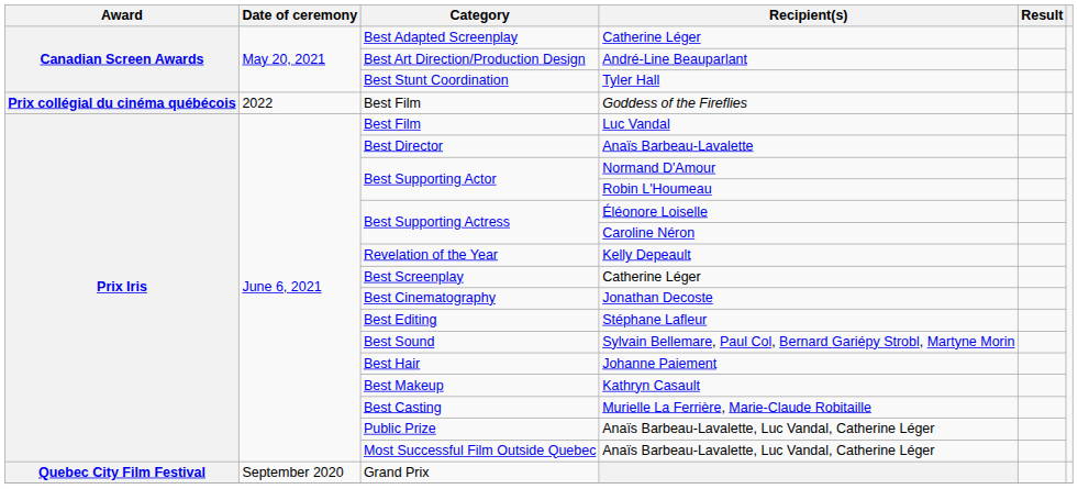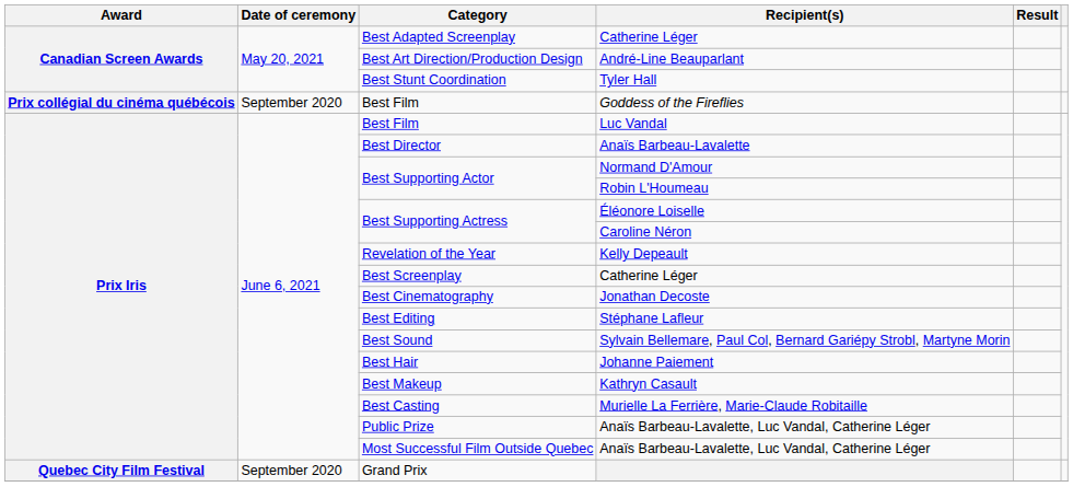 <table class="wikitable plainrowheaders sortable">
 <tr>
 <th scope="col">Award</th>
 <th scope="col">Date of ceremony</th>
 <th scope="col">Category</th>
 <th scope="col">Recipient(s)</th>
 <th scope="col">Result</th>
 <th scope="col" class="unsortable"></th>
 </tr>
 <tr>
 <th scope="row" rowspan=3><a href='#'>Canadian Screen Awards</a></th>
 <td rowspan="3"><a href='#'>May 20, 2021</a></td>
 <td><a href='#'>Best Adapted Screenplay</a></td>
 <td><a href='#'>Catherine Léger</a></td>
 <td></td>
 <td rowspan=3></td>
 </tr>
 <tr>
 <td><a href='#'>Best Art Direction/Production Design</a></td>
 <td><a href='#'>André-Line Beauparlant</a></td>
 <td></td>
 </tr>
 <tr>
 <td><a href='#'>Best Stunt Coordination</a></td>
 <td><a href='#'>Tyler Hall</a></td>
 <td></td>
 </tr>
 <tr>
 <th scope="row"><a href='#'>Prix collégial du cinéma québécois</a></th>
-<td>2022</td>
+<td rowspan="1">September 2020</td>
 <td>Best Film</td>
 <td><em>Goddess of the Fireflies</em></td>
 <td></td>
 <td></td>
 </tr>
 <tr>
 <th scope="row" rowspan=16><a href='#'>Prix Iris</a></th>
 <td rowspan="16"><a href='#'>June 6, 2021</a></td>
 <td><a href='#'>Best Film</a></td>
 <td><a href='#'>Luc Vandal</a></td>
 <td></td>
 <td rowspan=16></td>
 </tr>
 <tr>
 <td><a href='#'>Best Director</a></td>
 <td><a href='#'>Anaïs Barbeau-Lavalette</a></td>
 <td></td>
 </tr>
 <tr>
 <td rowspan=2><a href='#'>Best Supporting Actor</a></td>
 <td><a href='#'>Normand D'Amour</a></td>
 <td></td>
 </tr>
 <tr>
 <td><a href='#'>Robin L'Houmeau</a></td>
 <td></td>
 </tr>
 <tr>
 <td rowspan=2><a href='#'>Best Supporting Actress</a></td>
 <td><a href='#'>Éléonore Loiselle</a></td>
 <td></td>
 </tr>
 <tr>
 <td><a href='#'>Caroline Néron</a></td>
 <td></td>
 </tr>
 <tr>
 <td><a href='#'>Revelation of the Year</a></td>
 <td><a href='#'>Kelly Depeault</a></td>
 <td></td>
 </tr>
 <tr>
 <td><a href='#'>Best Screenplay</a></td>
 <td>Catherine Léger</td>
 <td></td>
 </tr>
 <tr>
 <td><a href='#'>Best Cinematography</a></td>
 <td><a href='#'>Jonathan Decoste</a></td>
 <td></td>
 </tr>
 <tr>
 <td><a href='#'>Best Editing</a></td>
 <td><a href='#'>Stéphane Lafleur</a></td>
 <td></td>
 </tr>
 <tr>
 <td><a href='#'>Best Sound</a></td>
 <td><a href='#'>Sylvain Bellemare</a>, <a href='#'>Paul Col</a>, <a href='#'>Bernard Gariépy Strobl</a>, <a href='#'>Martyne Morin</a></td>
 <td></td>
 </tr>
 <tr>
 <td><a href='#'>Best Hair</a></td>
 <td><a href='#'>Johanne Paiement</a></td>
 <td></td>
 </tr>
 <tr>
 <td><a href='#'>Best Makeup</a></td>
 <td><a href='#'>Kathryn Casault</a></td>
 <td></td>
 </tr>
 <tr>
 <td><a href='#'>Best Casting</a></td>
 <td><a href='#'>Murielle La Ferrière</a>, <a href='#'>Marie-Claude Robitaille</a></td>
 <td></td>
 </tr>
 <tr>
 <td><a href='#'>Public Prize</a></td>
 <td>Anaïs Barbeau-Lavalette, Luc Vandal, Catherine Léger</td>
 <td></td>
 </tr>
 <tr>
 <td><a href='#'>Most Successful Film Outside Quebec</a></td>
 <td>Anaïs Barbeau-Lavalette, Luc Vandal, Catherine Léger</td>
 <td></td>
 </tr>
 <tr>
 <th scope="row"><a href='#'>Quebec City Film Festival</a></th>
 <td rowspan="1">September 2020</td>
 <td>Grand Prix</td>
 <th></th>
 <td></td>
 <td rowspan="1"></td>
 </tr>
 <tr>
 </tr>
 </table>
